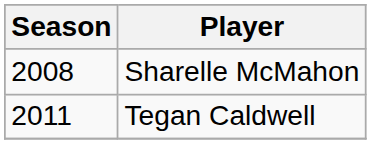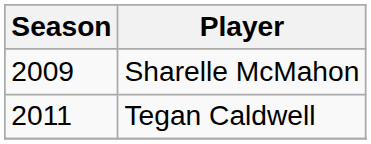 <table class="wikitable collapsible">
 <tr>
 <th>Season</th>
 <th>Player</th>
 </tr>
 <tr>
-<td>2008</td>
+<td>2009</td>
 <td>Sharelle McMahon</td>
 </tr>
 <tr>
 <td>2011</td>
 <td>Tegan Caldwell</td>
 </tr>
 <tr>
 </tr>
 </table>
